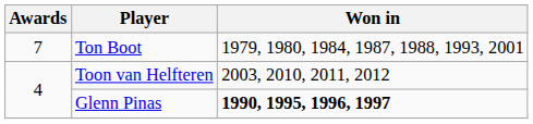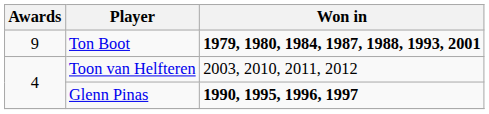 <table class="wikitable">
 <tr>
 <th>Awards</th>
 <th>Player</th>
 <th>Won in</th>
 </tr>
 <tr>
-<td rowspan=1 align="center">7</td>
+<td rowspan=1 align="center">9</td>
 <td><a href='#'>Ton Boot</a></td>
-<td>1979, 1980, 1984, 1987, 1988, 1993, 2001</td>
+<td><strong>1979, 1980, 1984, 1987, 1988, 1993, 2001</strong></td>
 </tr>
 <tr>
 <td rowspan=2 align="center">4</td>
 <td><a href='#'>Toon van Helfteren</a></td>
 <td>2003, 2010, 2011, 2012</td>
 </tr>
 <tr>
 <td><a href='#'>Glenn Pinas</a></td>
 <td><strong>1990, 1995, 1996, 1997</strong></td>
 </tr>
 <tr>
 </tr>
 </table>
